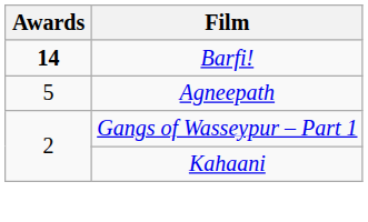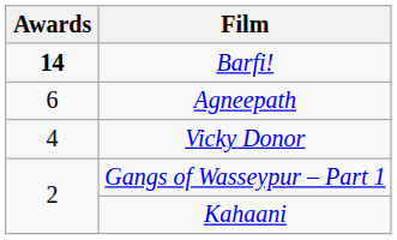 <table class="wikitable plainrowheaders" style="text-align:center;">
 <tr>
 <th scope="col" style="width:55px;">Awards</th>
 <th scope="col" style="text-align:center;">Film</th>
 </tr>
 <tr>
 <td scope="row" style="text-align:center"><strong>14</strong></td>
 <td><em><a href='#'>Barfi!</a></em></td>
 </tr>
 <tr>
-<td scope="row" style="text-align:center">5</td>
+<td scope="row" style="text-align:center">6</td>
 <td><a href='#'><em>Agneepath</em></a></td>
+</tr>
+<tr>
+<td>4</td>
+<td><em><a href='#'>Vicky Donor</a></em></td>
 </tr>
 <tr>
 <td rowspan="2" scope="row" style="text-align:center;">2</td>
 <td><em><a href='#'>Gangs of Wasseypur – Part 1</a></em></td>
 </tr>
 <tr>
 <td><em><a href='#'>Kahaani</a></em></td>
 </tr>
 </table>
